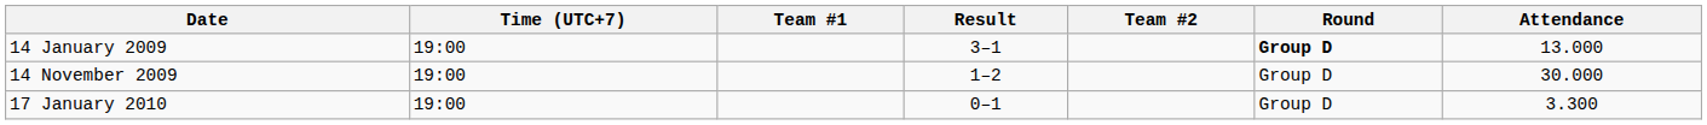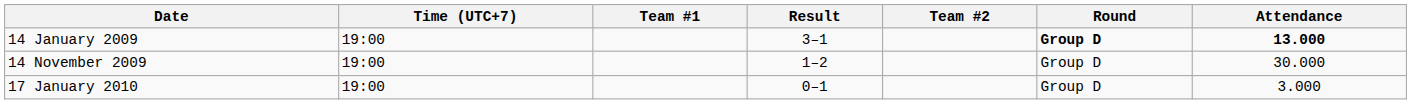 <table class="wikitable" style="text-align:left; width:100%;">
 <tr>
 <th>Date</th>
 <th>Time (UTC+7)</th>
 <th>Team #1</th>
 <th>Result</th>
 <th>Team #2</th>
 <th>Round</th>
 <th>Attendance</th>
 </tr>
 <tr>
 <td>14 January 2009</td>
 <td>19:00</td>
 <td></td>
 <td style="text-align:center;">3–1</td>
 <td></td>
 <td><strong>Group D</strong></td>
-<td style="text-align:center;">13.000</td>
+<td style="text-align:center;"><strong>13.000</strong></td>
 </tr>
 <tr>
 <td>14 November 2009</td>
 <td>19:00</td>
 <td></td>
 <td style="text-align:center;">1–2</td>
 <td></td>
 <td>Group D</td>
 <td style="text-align:center;">30.000</td>
 </tr>
 <tr>
 <td>17 January 2010</td>
 <td>19:00</td>
 <td></td>
 <td style="text-align:center;">0–1</td>
 <td></td>
 <td>Group D</td>
-<td style="text-align:center;">3.300</td>
+<td style="text-align:center;">3.000</td>
 </tr>
 </table>
